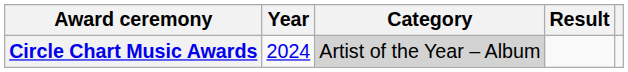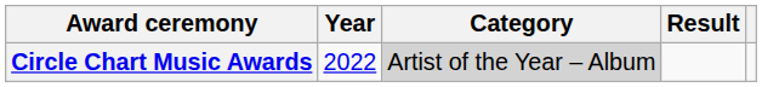 <table class="wikitable plainrowheaders sortable" style="text-align:center">
 <tr>
 <th scope="col">Award ceremony</th>
 <th scope="col">Year</th>
 <th scope="col">Category</th>
 <th scope="col">Result</th>
 <th scope="col" class="unsortable"></th>
 </tr>
 <tr>
 <th scope="row"><a href='#'>Circle Chart Music Awards</a></th>
-<td><a href='#'>2024</a></td>
+<td><a href='#'>2022</a></td>
 <td style="background: lightgrey;">Artist of the Year – Album</td>
 <td></td>
 <td></td>
 </tr>
 </table>
